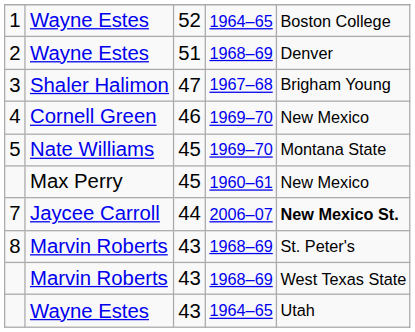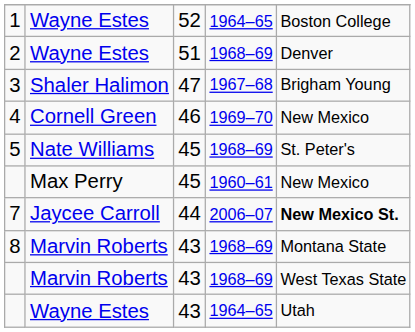 <table class="wikitable">
 <tr>
 </tr>
 <tr>
 <td>1</td>
 <td><a href='#'>Wayne Estes</a></td>
 <td>52</td>
 <td style="font-size:80%;"><a href='#'>1964–65</a></td>
 <td style="font-size:80%;">Boston College</td>
 </tr>
 <tr>
 <td>2</td>
 <td><a href='#'>Wayne Estes</a></td>
 <td>51</td>
 <td style="font-size:80%;"><a href='#'>1968–69</a></td>
 <td style="font-size:80%;">Denver</td>
 </tr>
 <tr>
 <td>3</td>
 <td><a href='#'>Shaler Halimon</a></td>
 <td>47</td>
 <td style="font-size:80%;"><a href='#'>1967–68</a></td>
 <td style="font-size:80%;">Brigham Young</td>
 </tr>
 <tr>
 <td>4</td>
 <td><a href='#'>Cornell Green</a></td>
 <td>46</td>
 <td style="font-size:80%;"><a href='#'>1969–70</a></td>
 <td style="font-size:80%;">New Mexico</td>
 </tr>
 <tr>
 <td>5</td>
 <td><a href='#'>Nate Williams</a></td>
 <td>45</td>
-<td style="font-size:80%;"><a href='#'>1969–70</a></td>
-<td style="font-size:80%;">Montana State</td>
+<td style="font-size:80%;"><a href='#'>1968–69</a></td>
+<td style="font-size:80%;">St. Peter's</td>
 </tr>
 <tr>
 <td></td>
 <td>Max Perry</td>
 <td>45</td>
 <td style="font-size:80%;"><a href='#'>1960–61</a></td>
 <td style="font-size:80%;">New Mexico</td>
 </tr>
 <tr>
 <td>7</td>
 <td><a href='#'>Jaycee Carroll</a></td>
 <td>44</td>
 <td style="font-size:80%;"><a href='#'>2006–07</a></td>
 <td style="font-size:80%;"><strong>New Mexico St.</strong></td>
 </tr>
 <tr>
 <td>8</td>
 <td><a href='#'>Marvin Roberts</a></td>
 <td>43</td>
 <td style="font-size:80%;"><a href='#'>1968–69</a></td>
-<td style="font-size:80%;">St. Peter's</td>
+<td style="font-size:80%;">Montana State</td>
 </tr>
 <tr>
 <td></td>
 <td><a href='#'>Marvin Roberts</a></td>
 <td>43</td>
 <td style="font-size:80%;"><a href='#'>1968–69</a></td>
 <td style="font-size:80%;">West Texas State</td>
 </tr>
 <tr>
 <td></td>
 <td><a href='#'>Wayne Estes</a></td>
 <td>43</td>
 <td style="font-size:80%;"><a href='#'>1964–65</a></td>
 <td style="font-size:80%;">Utah</td>
 </tr>
 </table>
